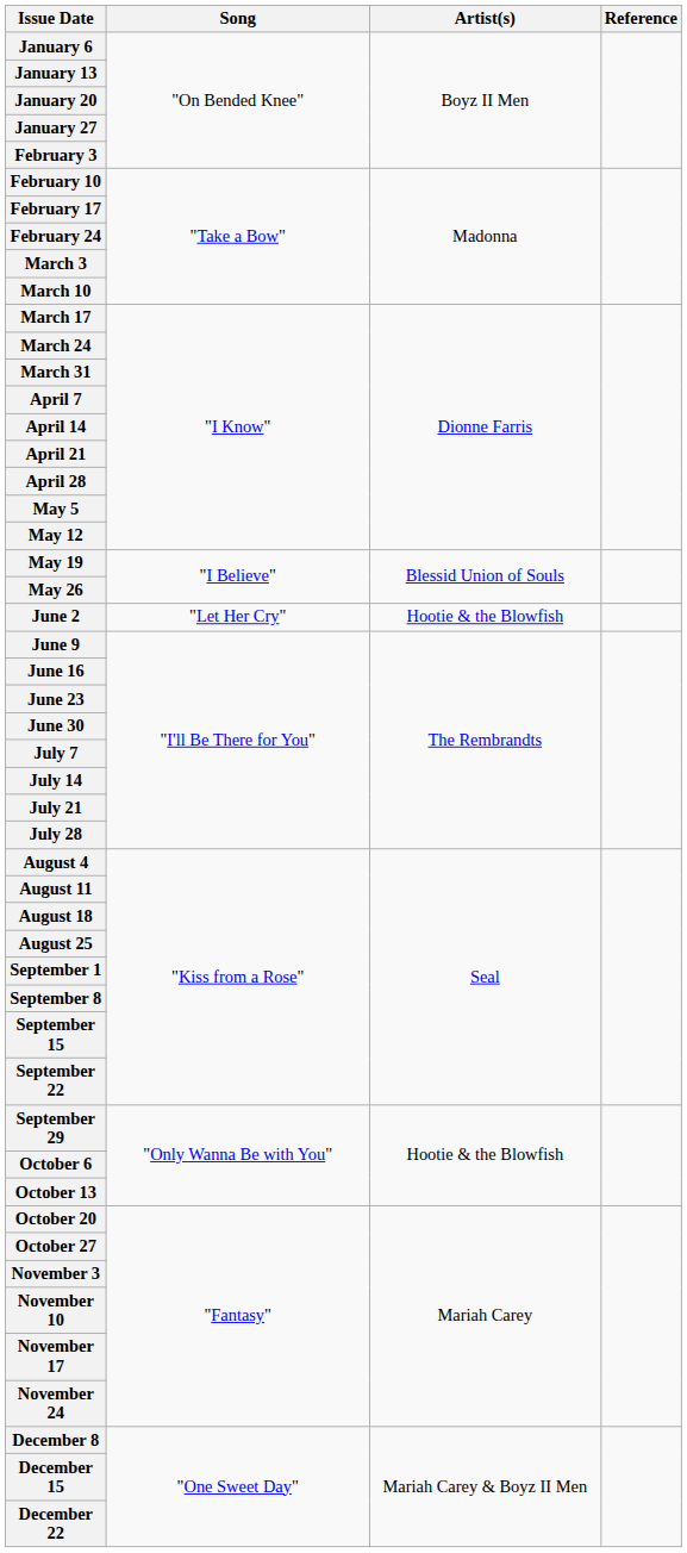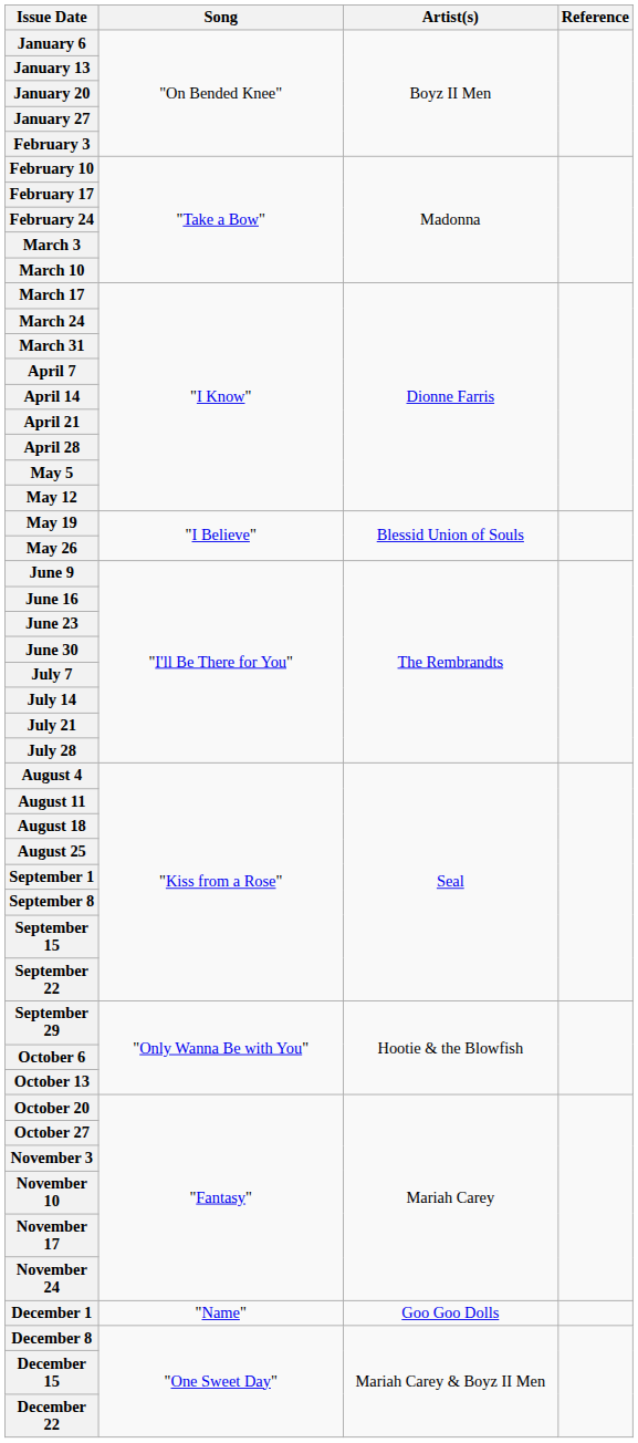 <table class="wikitable plainrowheaders" style="text-align: center" width="50%">
 <tr>
 <th width=15%>Issue Date</th>
 <th width=40%>Song</th>
 <th width=35%>Artist(s)</th>
 <th width=10%>Reference</th>
 </tr>
 <tr>
 <th scope="row">January 6</th>
 <td rowspan="5">"On Bended Knee"</td>
 <td rowspan="5">Boyz II Men</td>
 <td rowspan="5"></td>
 </tr>
 <tr>
 <th scope="row">January 13</th>
 </tr>
 <tr>
 <th scope="row">January 20</th>
 </tr>
 <tr>
 <th scope="row">January 27</th>
 </tr>
 <tr>
 <th scope="row">February 3</th>
 </tr>
 <tr>
 <th scope="row">February 10</th>
 <td rowspan="5">"<a href='#'>Take a Bow</a>"</td>
 <td rowspan="5">Madonna</td>
 <td rowspan="5"></td>
 </tr>
 <tr>
 <th scope="row">February 17</th>
 </tr>
 <tr>
 <th scope="row">February 24</th>
 </tr>
 <tr>
 <th scope="row">March 3</th>
 </tr>
 <tr>
 <th scope="row">March 10</th>
 </tr>
 <tr>
 <th scope="row">March 17</th>
 <td rowspan="9">"<a href='#'>I Know</a>"</td>
 <td rowspan="9"><a href='#'>Dionne Farris</a></td>
 <td rowspan="9"></td>
 </tr>
 <tr>
 <th scope="row">March 24</th>
 </tr>
 <tr>
 <th scope="row">March 31</th>
 </tr>
 <tr>
 <th scope="row">April 7</th>
 </tr>
 <tr>
 <th scope="row">April 14</th>
 </tr>
 <tr>
 <th scope="row">April 21</th>
 </tr>
 <tr>
 <th scope="row">April 28</th>
 </tr>
 <tr>
 <th scope="row">May 5</th>
 </tr>
 <tr>
 <th scope="row">May 12</th>
 </tr>
 <tr>
 <th scope="row">May 19</th>
 <td rowspan="2">"<a href='#'>I Believe</a>"</td>
 <td rowspan="2"><a href='#'>Blessid Union of Souls</a></td>
 <td rowspan="2"></td>
 </tr>
 <tr>
 <th scope="row">May 26</th>
-</tr>
-<tr>
-<th scope="row">June 2</th>
-<td>"<a href='#'>Let Her Cry</a>"</td>
-<td><a href='#'>Hootie & the Blowfish</a></td>
-<td></td>
 </tr>
 <tr>
 <th scope="row">June 9</th>
 <td rowspan="8">"<a href='#'>I'll Be There for You</a>"</td>
 <td rowspan="8"><a href='#'>The Rembrandts</a></td>
 <td rowspan="8"></td>
 </tr>
 <tr>
 <th scope="row">June 16</th>
 </tr>
 <tr>
 <th scope="row">June 23</th>
 </tr>
 <tr>
 <th scope="row">June 30</th>
 </tr>
 <tr>
 <th scope="row">July 7</th>
 </tr>
 <tr>
 <th scope="row">July 14</th>
 </tr>
 <tr>
 <th scope="row">July 21</th>
 </tr>
 <tr>
 <th scope="row">July 28</th>
 </tr>
 <tr>
 <th scope="row">August 4</th>
 <td rowspan="8">"<a href='#'>Kiss from a Rose</a>"</td>
 <td rowspan="8"><a href='#'>Seal</a></td>
 <td rowspan="8"></td>
 </tr>
 <tr>
 <th scope="row">August 11</th>
 </tr>
 <tr>
 <th scope="row">August 18</th>
 </tr>
 <tr>
 <th scope="row">August 25</th>
 </tr>
 <tr>
 <th scope="row">September 1</th>
 </tr>
 <tr>
 <th scope="row">September 8</th>
 </tr>
 <tr>
 <th scope="row">September 15</th>
 </tr>
 <tr>
 <th scope="row">September 22</th>
 </tr>
 <tr>
 <th scope="row">September 29</th>
 <td rowspan="3">"<a href='#'>Only Wanna Be with You</a>"</td>
 <td rowspan="3">Hootie & the Blowfish</td>
 <td rowspan="3"></td>
 </tr>
 <tr>
 <th scope="row">October 6</th>
 </tr>
 <tr>
 <th scope="row">October 13</th>
 </tr>
 <tr>
 <th scope="row">October 20</th>
 <td rowspan="6">"<a href='#'>Fantasy</a>"</td>
 <td rowspan="6">Mariah Carey</td>
 <td rowspan="6"></td>
 </tr>
 <tr>
 <th scope="row">October 27</th>
 </tr>
 <tr>
 <th scope="row">November 3</th>
 </tr>
 <tr>
 <th scope="row">November 10</th>
 </tr>
 <tr>
 <th scope="row">November 17</th>
 </tr>
 <tr>
 <th scope="row">November 24</th>
 </tr>
 <tr>
+<th scope="row">December 1</th>
+<td>"<a href='#'>Name</a>"</td>
+<td><a href='#'>Goo Goo Dolls</a></td>
+<td></td>
+</tr>
+<tr>
 <th scope="row">December 8</th>
 <td rowspan="3">"<a href='#'>One Sweet Day</a>"</td>
 <td rowspan="3">Mariah Carey & Boyz II Men</td>
 <td rowspan="3"></td>
 </tr>
 <tr>
 <th scope="row">December 15</th>
 </tr>
 <tr>
 <th scope="row">December 22</th>
 </tr>
 </table>
